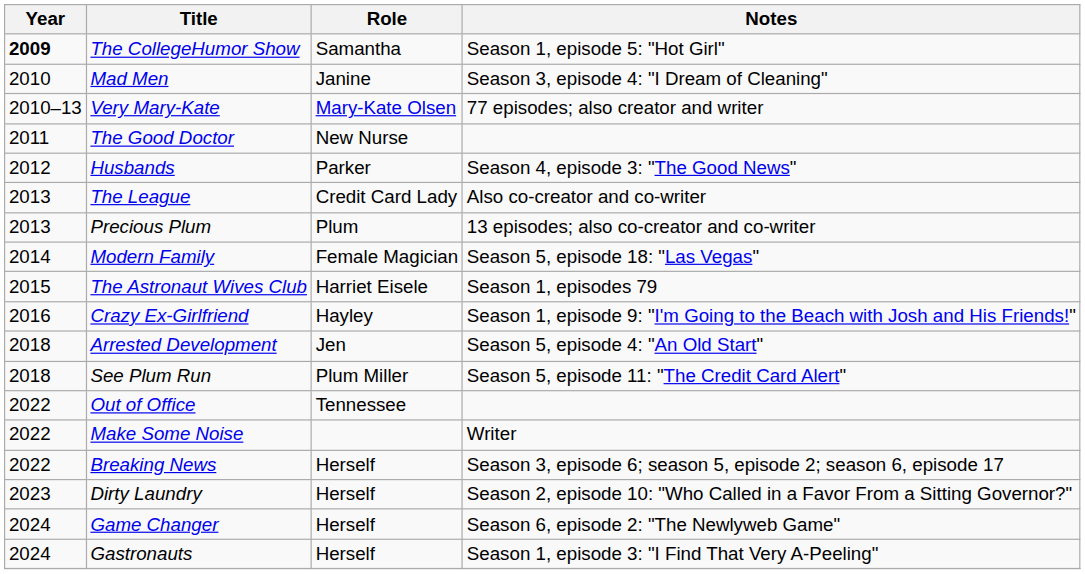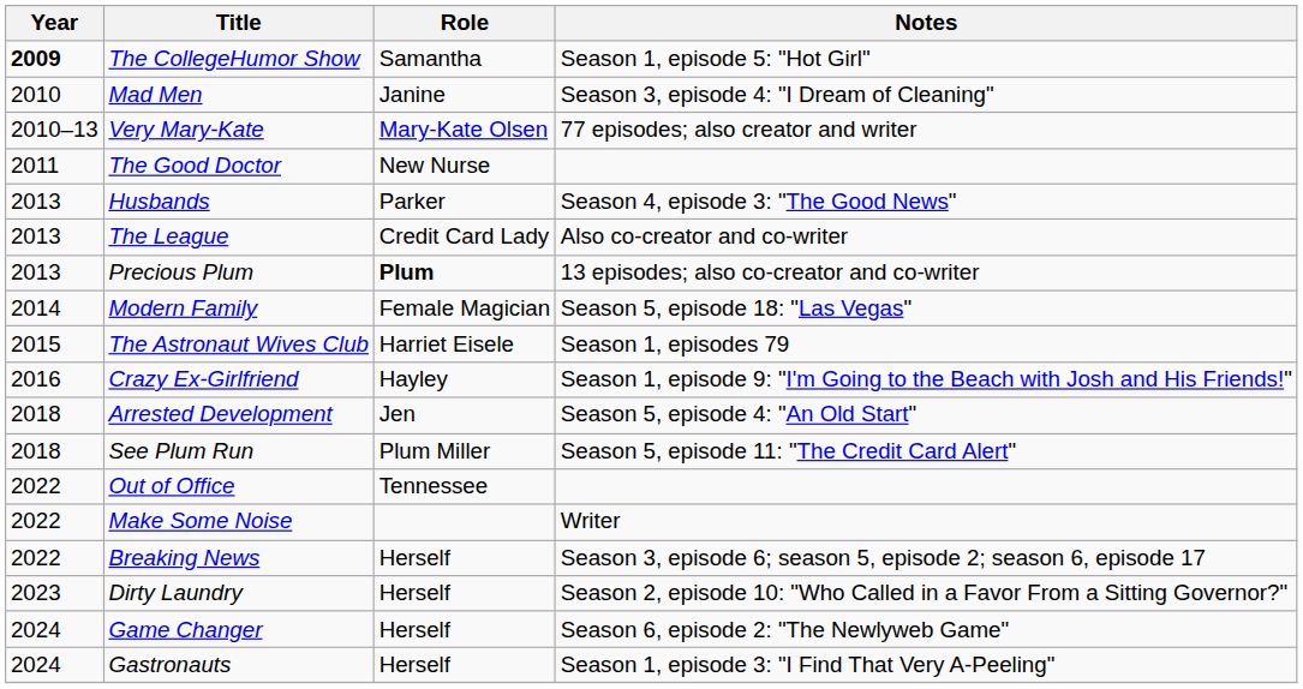 <table class="wikitable sortable">
 <tr>
 <th>Year</th>
 <th>Title</th>
 <th>Role</th>
 <th>Notes</th>
 </tr>
 <tr>
 <td><strong>2009</strong></td>
 <td><em><a href='#'>The CollegeHumor Show</a></em></td>
 <td>Samantha</td>
 <td>Season 1, episode 5: "Hot Girl"</td>
 </tr>
 <tr>
 <td>2010</td>
 <td><em><a href='#'>Mad Men</a></em></td>
 <td>Janine</td>
 <td>Season 3, episode 4: "I Dream of Cleaning"</td>
 </tr>
 <tr>
 <td>2010–13</td>
 <td><em><a href='#'>Very Mary-Kate</a></em></td>
 <td><a href='#'>Mary-Kate Olsen</a></td>
 <td>77 episodes; also creator and writer</td>
 </tr>
 <tr>
 <td>2011</td>
 <td><em><a href='#'>The Good Doctor</a></em></td>
 <td>New Nurse</td>
 <td></td>
 </tr>
 <tr>
-<td>2012</td>
+<td>2013</td>
 <td><em><a href='#'>Husbands</a></em></td>
 <td>Parker</td>
 <td>Season 4, episode 3: "<a href='#'>The Good News</a>"</td>
 </tr>
 <tr>
 <td>2013</td>
 <td><em><a href='#'>The League</a></em></td>
 <td>Credit Card Lady</td>
 <td>Also co-creator and co-writer</td>
 </tr>
 <tr>
 <td>2013</td>
 <td><em>Precious Plum</em></td>
-<td>Plum</td>
+<td><strong>Plum</strong></td>
 <td>13 episodes; also co-creator and co-writer</td>
 </tr>
 <tr>
 <td>2014</td>
 <td><em><a href='#'>Modern Family</a></em></td>
 <td>Female Magician</td>
 <td>Season 5, episode 18: "<a href='#'>Las Vegas</a>"</td>
 </tr>
 <tr>
 <td>2015</td>
 <td><em><a href='#'>The Astronaut Wives Club</a></em></td>
 <td>Harriet Eisele</td>
 <td>Season 1, episodes 79</td>
 </tr>
 <tr>
 <td>2016</td>
 <td><em><a href='#'>Crazy Ex-Girlfriend</a></em></td>
 <td>Hayley</td>
 <td>Season 1, episode 9: "<a href='#'>I'm Going to the Beach with Josh and His Friends!</a>"</td>
 </tr>
 <tr>
 <td>2018</td>
 <td><em><a href='#'>Arrested Development</a></em></td>
 <td>Jen</td>
 <td>Season 5, episode 4: "<a href='#'>An Old Start</a>"</td>
 </tr>
 <tr>
 <td>2018</td>
 <td><em>See Plum Run</em></td>
 <td>Plum Miller</td>
 <td>Season 5, episode 11: "<a href='#'>The Credit Card Alert</a>"</td>
 </tr>
 <tr>
 <td>2022</td>
 <td><em><a href='#'>Out of Office</a></em></td>
 <td>Tennessee</td>
 <td></td>
 </tr>
 <tr>
 <td>2022</td>
 <td><em><a href='#'>Make Some Noise</a></em></td>
 <td></td>
 <td>Writer</td>
 </tr>
 <tr>
 <td>2022</td>
 <td><em><a href='#'>Breaking News</a></em></td>
 <td>Herself</td>
 <td>Season 3, episode 6; season 5, episode 2; season 6, episode 17</td>
 </tr>
 <tr>
 <td>2023</td>
 <td><em>Dirty Laundry</em></td>
 <td>Herself</td>
 <td>Season 2, episode 10: "Who Called in a Favor From a Sitting Governor?"</td>
 </tr>
 <tr>
 <td>2024</td>
 <td><em><a href='#'>Game Changer</a></em></td>
 <td>Herself</td>
 <td>Season 6, episode 2: "The Newlyweb Game"</td>
 </tr>
 <tr>
 <td>2024</td>
 <td><em>Gastronauts</em></td>
 <td>Herself</td>
 <td>Season 1, episode 3: "I Find That Very A-Peeling"</td>
 </tr>
 <tr>
 </tr>
 </table>
